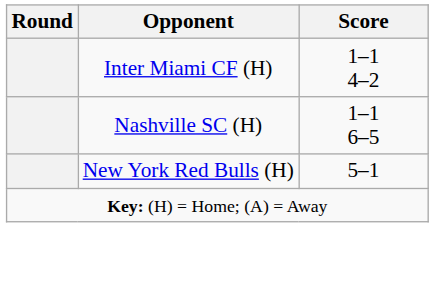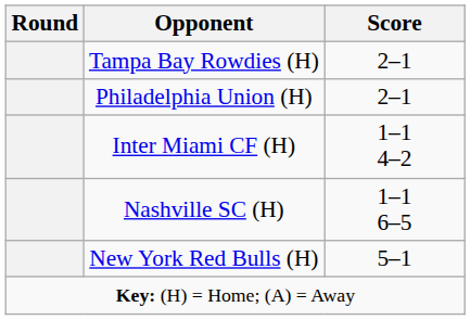 <table class="wikitable plainrowheaders" style="text-align:center; float:right; margin-left:1em">
 <tr>
 <th scope="col" style="width:25px">Round</th>
 <th scope="col">Opponent</th>
 <th scope="col" style="width:90px">Score</th>
+</tr>
+<tr>
+<th scope=row style="text-align:center"></th>
+<td><a href='#'>Tampa Bay Rowdies</a> (H)</td>
+<td>2–1</td>
+</tr>
+<tr>
+<th scope=row style="text-align:center"></th>
+<td><a href='#'>Philadelphia Union</a> (H)</td>
+<td>2–1</td>
 </tr>
 <tr>
 <th scope=row style="text-align:center"></th>
 <td><a href='#'>Inter Miami CF</a> (H)</td>
 <td>1–1 <br>4–2 </td>
 </tr>
 <tr>
 <th scope=row style="text-align:center"></th>
 <td><a href='#'>Nashville SC</a> (H)</td>
 <td>1–1 <br>6–5 </td>
 </tr>
 <tr>
 <th scope=row style="text-align:center"></th>
 <td><a href='#'>New York Red Bulls</a> (H)</td>
 <td>5–1</td>
 </tr>
 <tr>
 <td colspan="3"><small><strong>Key:</strong> (H) = Home; (A) = Away</small></td>
 </tr>
 </table>
